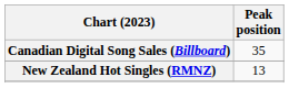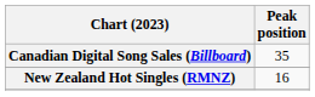 <table class="wikitable sortable plainrowheaders" style="text-align:center">
 <tr>
 <th scope="col">Chart (2023)</th>
 <th scope="col">Peak<br> position</th>
 </tr>
 <tr>
 <th scope="row">Canadian Digital Song Sales (<em><a href='#'>Billboard</a></em>)</th>
 <td>35</td>
 </tr>
 <tr>
 </tr>
 <tr>
 <th scope="row">New Zealand Hot Singles (<a href='#'>RMNZ</a>)</th>
-<td>13</td>
+<td>16</td>
 </tr>
 <tr>
 </tr>
 <tr>
 </tr>
 </table>
